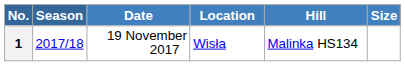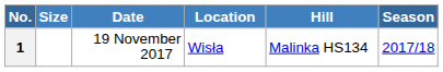 <table class="wikitable sortable" style="font-size:86%; line-height:15px; text-align:left; border:grey solid 1px; border-collapse:collapse; background:#ffffff;">
 <tr style="background:#efefef;">
 <th style="background-color:#369; color:white; width:10px;">No.</th>
-<th style="background-color:#369; color:white;  width:30px;">Season</th>
+<th style="background-color:#4180be; color:white; width:25px;">Size</th>
 <th style="background-color:#4180be; color:white; width:100px;">Date</th>
 <th style="background-color:#4180be; color:white; width:70px;">Location</th>
 <th style="background-color:#4180be; color:white; width:100px;">Hill</th>
-<th style="background-color:#4180be; color:white; width:25px;">Size</th>
+<th style="background-color:#369; color:white;  width:30px;">Season</th>
 </tr>
 <tr>
 <th scope="row" style="text-align:center;">1</th>
-<td style="text-align:center;" rowspan="1"><a href='#'>2017/18</a></td>
+<td align=center></td>
 <td align=right>19 November 2017  </td>
 <td> <a href='#'>Wisła</a></td>
 <td><a href='#'>Malinka</a> HS134</td>
-<td align=center></td>
+<td style="text-align:center;" rowspan="1"><a href='#'>2017/18</a></td>
 </tr>
 </table>
